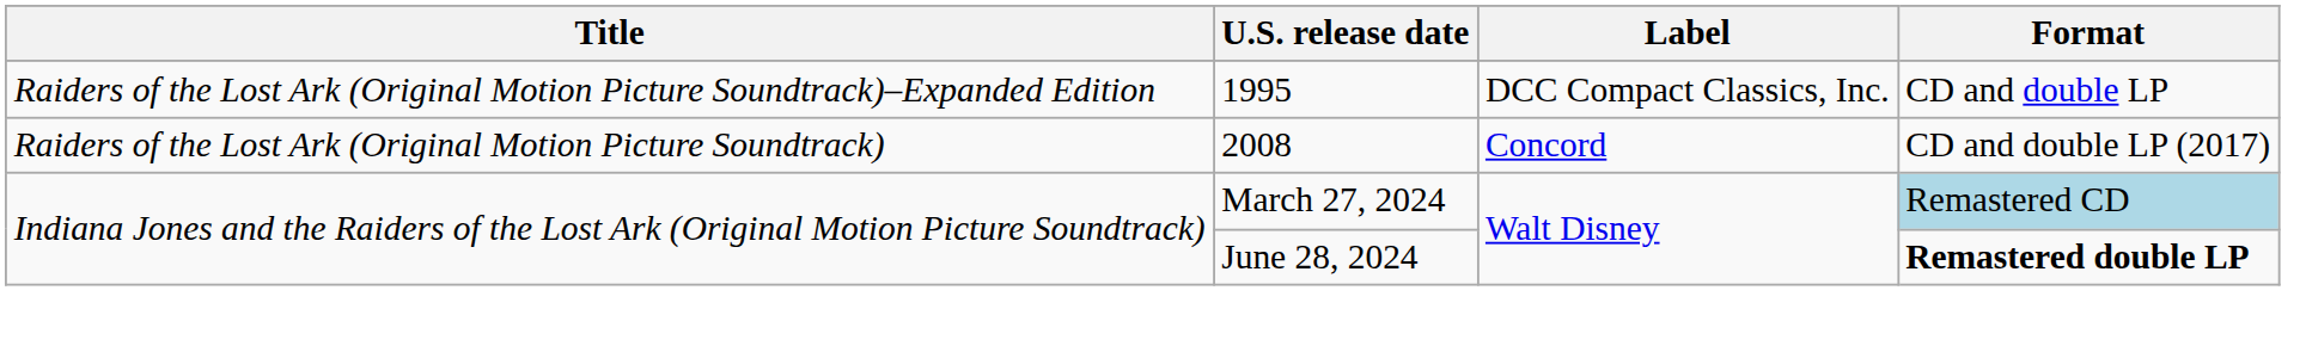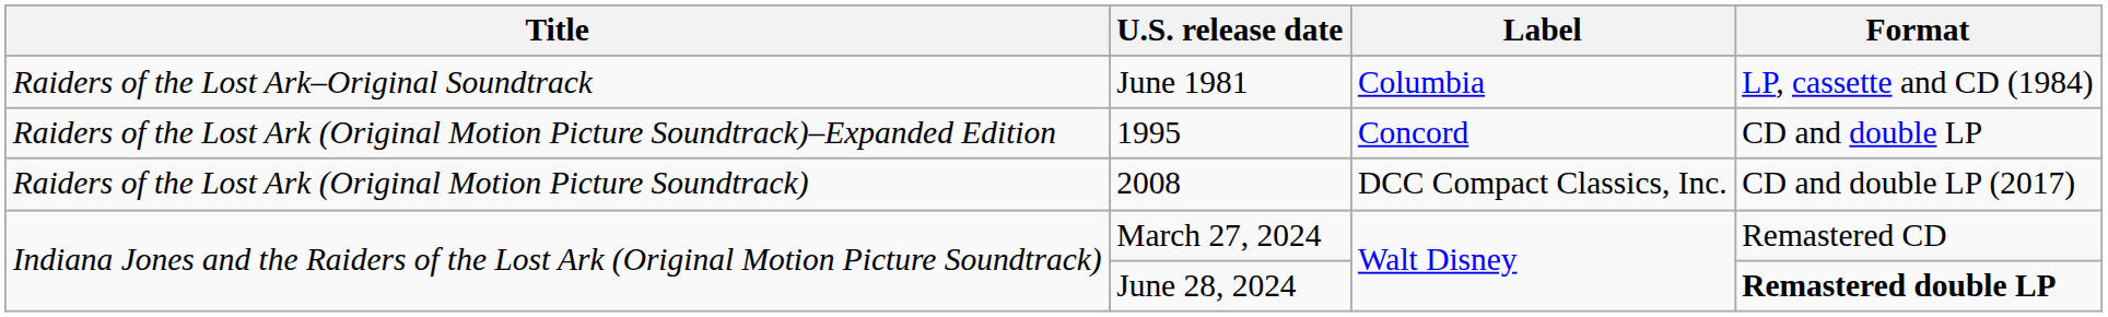 <table class="wikitable">
 <tr>
 <th>Title</th>
 <th>U.S. release date</th>
 <th>Label</th>
 <th>Format</th>
 </tr>
 <tr>
+<td><em>Raiders of the Lost Ark–Original Soundtrack</em></td>
+<td>June 1981</td>
+<td><a href='#'>Columbia</a></td>
+<td><a href='#'>LP</a>, <a href='#'>cassette</a> and CD (1984)</td>
+</tr>
+<tr>
 <td><em>Raiders of the Lost Ark (Original Motion Picture Soundtrack)–Expanded Edition</em></td>
 <td>1995</td>
-<td>DCC Compact Classics, Inc.</td>
+<td><a href='#'>Concord</a></td>
 <td>CD and <a href='#'>double</a> LP</td>
 </tr>
 <tr>
 <td><em>Raiders of the Lost Ark (Original Motion Picture Soundtrack)</em></td>
 <td>2008</td>
-<td><a href='#'>Concord</a></td>
+<td>DCC Compact Classics, Inc.</td>
 <td>CD and double LP (2017)</td>
 </tr>
 <tr>
 <td rowspan="2"><em>Indiana Jones and the Raiders of the Lost Ark (Original Motion Picture Soundtrack)</em></td>
 <td>March 27, 2024</td>
 <td rowspan="2"><a href='#'>Walt Disney</a></td>
-<td style="background: lightblue;">Remastered CD</td>
+<td>Remastered CD</td>
 </tr>
 <tr>
 <td>June 28, 2024</td>
 <td><strong>Remastered double LP</strong></td>
 </tr>
 </table>
